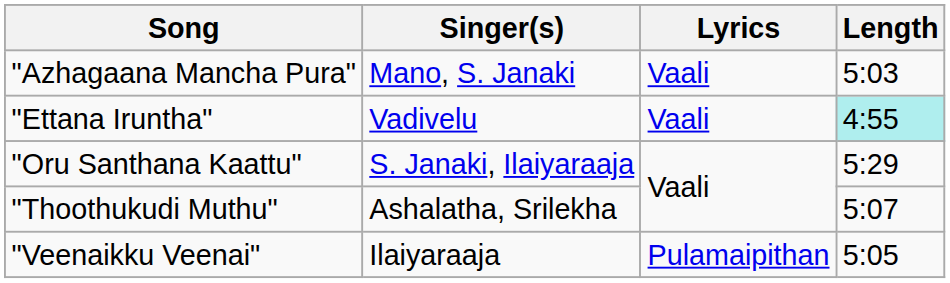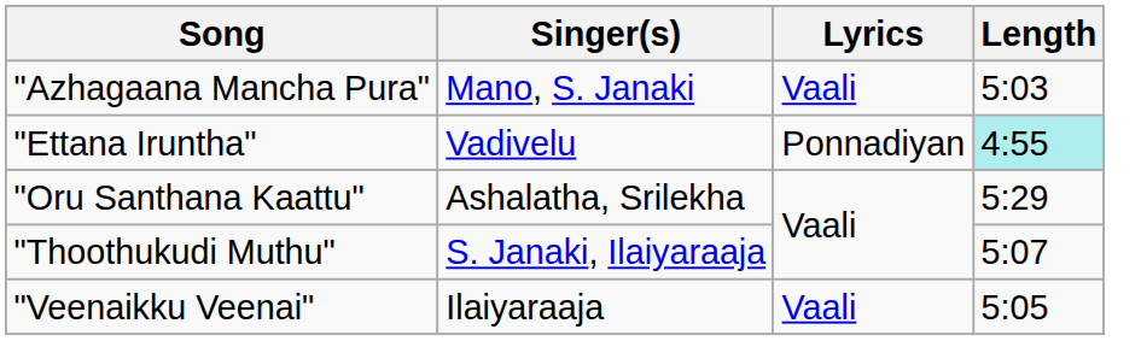 <table class="wikitable tracklist" style="font-size:95%;">
 <tr>
 <th>Song</th>
 <th>Singer(s)</th>
 <th>Lyrics</th>
 <th>Length</th>
 </tr>
 <tr>
 <td>"Azhagaana Mancha Pura"</td>
 <td><a href='#'>Mano</a>, <a href='#'>S. Janaki</a></td>
 <td><a href='#'>Vaali</a></td>
 <td>5:03</td>
 </tr>
 <tr>
 <td>"Ettana Iruntha"</td>
 <td><a href='#'>Vadivelu</a></td>
-<td><a href='#'>Vaali</a></td>
+<td>Ponnadiyan</td>
 <td style="background: paleturquoise;">4:55</td>
 </tr>
 <tr>
 <td>"Oru Santhana Kaattu"</td>
-<td><a href='#'>S. Janaki</a>, <a href='#'>Ilaiyaraaja</a></td>
+<td>Ashalatha, Srilekha</td>
 <td rowspan=2>Vaali</td>
 <td>5:29</td>
 </tr>
 <tr>
 <td>"Thoothukudi Muthu"</td>
-<td>Ashalatha, Srilekha</td>
+<td><a href='#'>S. Janaki</a>, <a href='#'>Ilaiyaraaja</a></td>
 <td>5:07</td>
 </tr>
 <tr>
 <td>"Veenaikku Veenai"</td>
 <td>Ilaiyaraaja</td>
-<td><a href='#'>Pulamaipithan</a></td>
+<td><a href='#'>Vaali</a></td>
 <td>5:05</td>
 </tr>
 </table>
